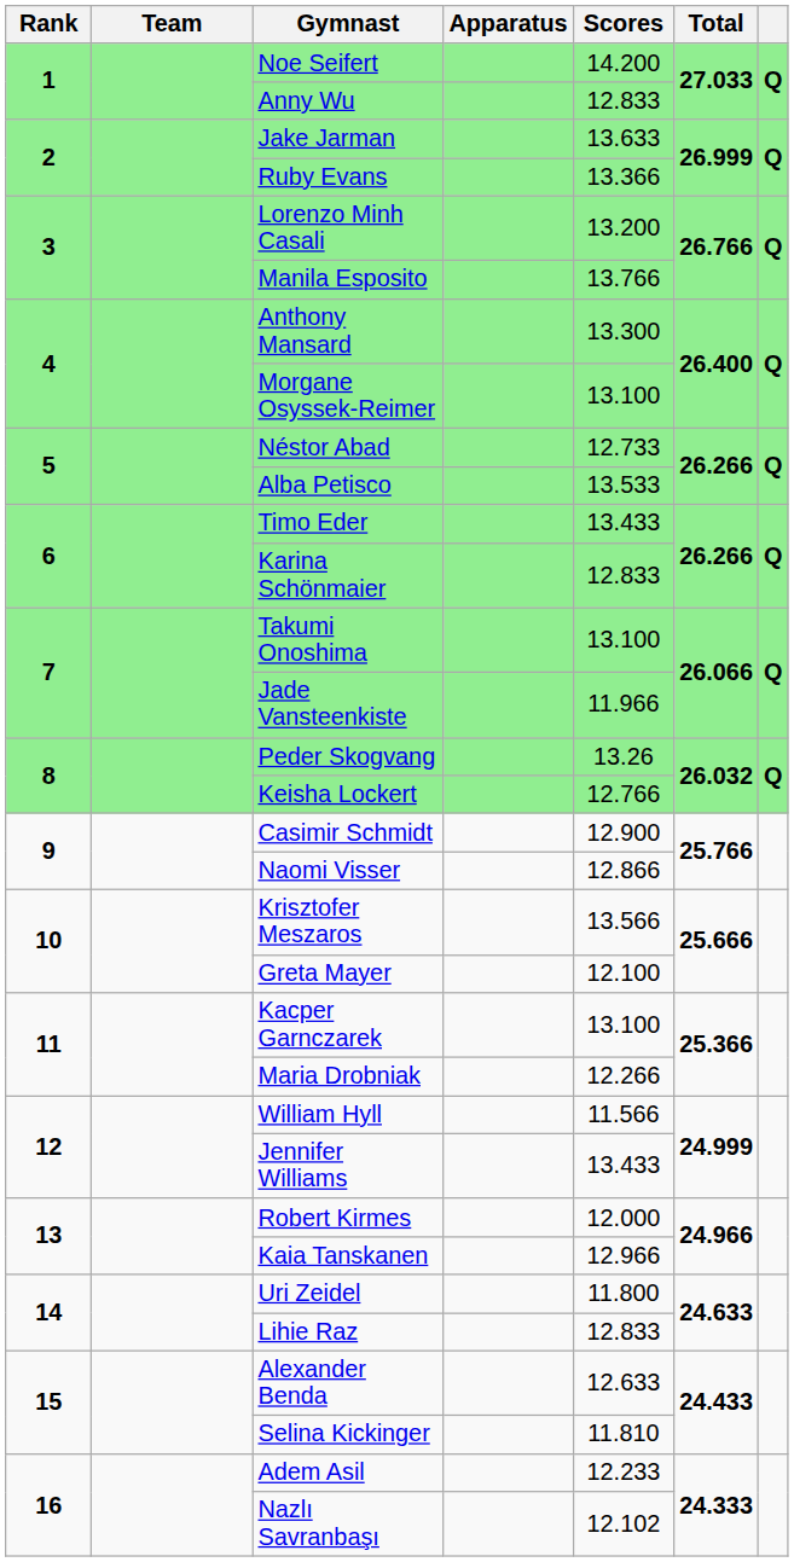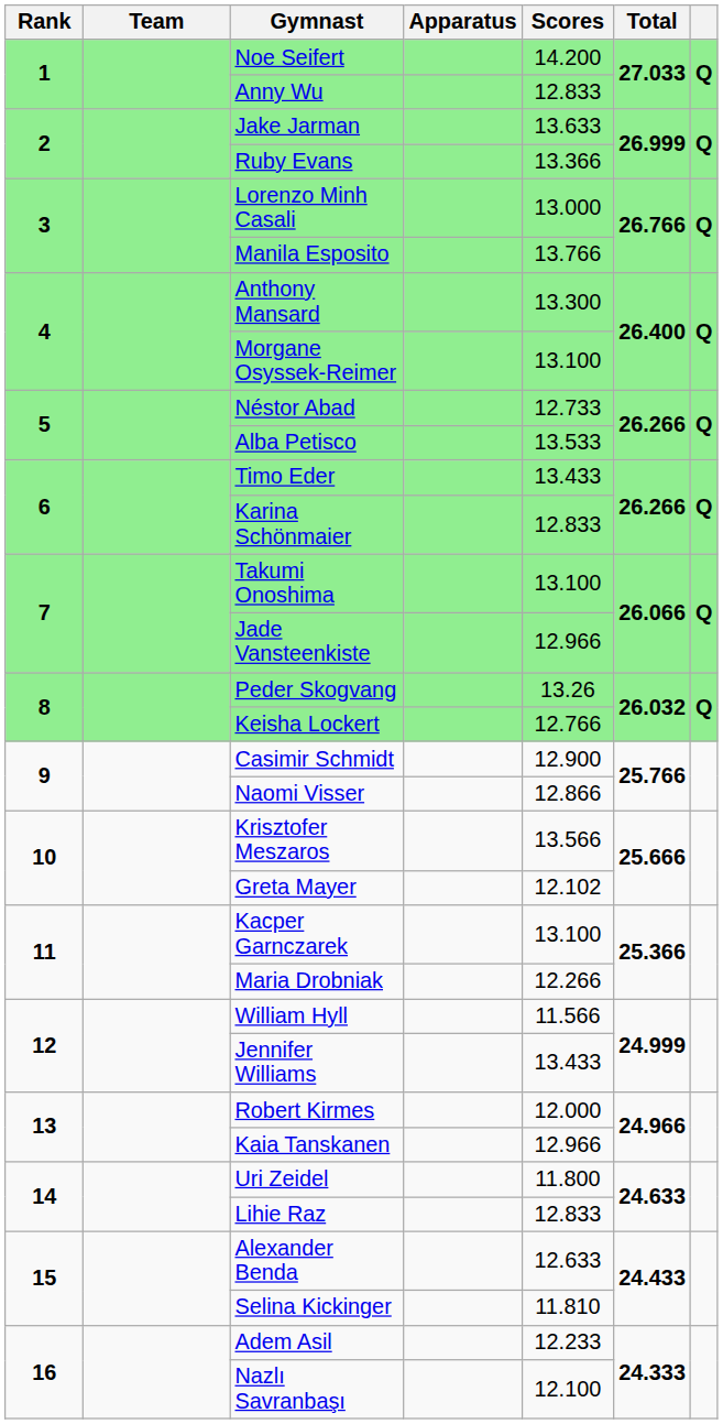 <table style="text-align:center;" class="wikitable sortable">
 <tr>
 <th scope="col" style="width:50px;">Rank</th>
 <th scope="col" style="width:100px;">Team</th>
 <th scope="col" style="width:120px;">Gymnast</th>
 <th scope="col" style="width:20px;">Apparatus</th>
 <th scope="col" style="width:60px;">Scores</th>
 <th>Total</th>
 <th><small></small></th>
 </tr>
 <tr bgcolor="lightgreen">
 <td rowspan="2"><strong>1</strong></td>
 <td rowspan="2" align="left"></td>
 <td align="left"><a href='#'>Noe Seifert</a></td>
 <td></td>
 <td>14.200</td>
 <td rowspan="2"><strong>27.033</strong></td>
 <td rowspan="2"><strong>Q</strong></td>
 </tr>
 <tr bgcolor="lightgreen">
 <td align="left"><a href='#'>Anny Wu</a></td>
 <td></td>
 <td>12.833</td>
 </tr>
 <tr bgcolor="lightgreen">
 <td rowspan="2"><strong>2</strong></td>
 <td rowspan="2" align="left"></td>
 <td align="left"><a href='#'>Jake Jarman</a></td>
 <td></td>
 <td>13.633</td>
 <td rowspan="2"><strong>26.999</strong></td>
 <td rowspan="2"><strong>Q</strong></td>
 </tr>
 <tr bgcolor="lightgreen">
 <td align="left"><a href='#'>Ruby Evans</a></td>
 <td></td>
 <td>13.366</td>
 </tr>
 <tr bgcolor="lightgreen">
 <td rowspan="2"><strong>3</strong></td>
 <td rowspan="2" align="left"></td>
 <td align="left"><a href='#'>Lorenzo Minh Casali</a></td>
 <td></td>
-<td>13.200</td>
+<td>13.000</td>
 <td rowspan="2"><strong>26.766</strong></td>
 <td rowspan="2"><strong>Q</strong></td>
 </tr>
 <tr bgcolor="lightgreen">
 <td align="left"><a href='#'>Manila Esposito</a></td>
 <td></td>
 <td>13.766</td>
 </tr>
 <tr bgcolor="lightgreen">
 <td rowspan="2"><strong>4</strong></td>
 <td rowspan="2" align="left"></td>
 <td align="left"><a href='#'>Anthony Mansard</a></td>
 <td></td>
 <td>13.300</td>
 <td rowspan="2"><strong>26.400</strong></td>
 <td rowspan="2"><strong>Q</strong></td>
 </tr>
 <tr bgcolor="lightgreen">
 <td align="left"><a href='#'>Morgane Osyssek-Reimer</a></td>
 <td></td>
 <td>13.100</td>
 </tr>
 <tr bgcolor="lightgreen">
 <td rowspan="2"><strong>5</strong></td>
 <td rowspan="2" align="left"></td>
 <td align="left"><a href='#'>Néstor Abad</a></td>
 <td></td>
 <td>12.733</td>
 <td rowspan="2"><strong>26.266</strong></td>
 <td rowspan="2"><strong>Q</strong></td>
 </tr>
 <tr bgcolor="lightgreen">
 <td align="left"><a href='#'>Alba Petisco</a></td>
 <td></td>
 <td>13.533</td>
 </tr>
 <tr bgcolor="lightgreen">
 <td rowspan="2"><strong>6</strong></td>
 <td rowspan="2" align="left"></td>
 <td align="left"><a href='#'>Timo Eder</a></td>
 <td></td>
 <td>13.433</td>
 <td rowspan="2"><strong>26.266</strong></td>
 <td rowspan="2"><strong>Q</strong></td>
 </tr>
 <tr bgcolor="lightgreen">
 <td align="left"><a href='#'>Karina Schönmaier</a></td>
 <td></td>
 <td>12.833</td>
 </tr>
 <tr bgcolor="lightgreen">
 <td rowspan="2"><strong>7</strong></td>
 <td rowspan="2" align="left"></td>
 <td align="left"><a href='#'>Takumi Onoshima</a></td>
 <td></td>
 <td>13.100</td>
 <td rowspan="2"><strong>26.066</strong></td>
 <td rowspan="2"><strong>Q</strong></td>
 </tr>
 <tr bgcolor="lightgreen">
 <td align="left"><a href='#'>Jade Vansteenkiste</a></td>
 <td></td>
-<td>11.966</td>
+<td>12.966</td>
 </tr>
 <tr bgcolor="lightgreen">
 <td rowspan="2"><strong>8</strong></td>
 <td rowspan="2" align="left"></td>
 <td align="left"><a href='#'>Peder Skogvang</a></td>
 <td></td>
 <td>13.26</td>
 <td rowspan="2"><strong>26.032</strong></td>
 <td rowspan="2"><strong>Q</strong></td>
 </tr>
 <tr bgcolor="lightgreen">
 <td align="left"><a href='#'>Keisha Lockert</a></td>
 <td></td>
 <td>12.766</td>
 </tr>
 <tr>
 <td rowspan="2"><strong>9</strong></td>
 <td rowspan="2" align="left"></td>
 <td align="left"><a href='#'>Casimir Schmidt</a></td>
 <td></td>
 <td>12.900</td>
 <td rowspan="2"><strong>25.766</strong></td>
 <td rowspan="2"></td>
 </tr>
 <tr>
 <td align="left"><a href='#'>Naomi Visser</a></td>
 <td></td>
 <td>12.866</td>
 </tr>
 <tr>
 <td rowspan="2"><strong>10</strong></td>
 <td rowspan="2" align="left"></td>
 <td align="left"><a href='#'>Krisztofer Meszaros</a></td>
 <td></td>
 <td>13.566</td>
 <td rowspan="2"><strong>25.666</strong></td>
 <td rowspan="2"></td>
 </tr>
 <tr>
 <td align="left"><a href='#'>Greta Mayer</a></td>
 <td></td>
-<td>12.100</td>
+<td>12.102</td>
 </tr>
 <tr>
 <td rowspan="2"><strong>11</strong></td>
 <td rowspan="2" align="left"></td>
 <td align="left"><a href='#'>Kacper Garnczarek</a></td>
 <td></td>
 <td>13.100</td>
 <td rowspan="2"><strong>25.366</strong></td>
 <td rowspan="2"></td>
 </tr>
 <tr>
 <td align="left"><a href='#'>Maria Drobniak</a></td>
 <td></td>
 <td>12.266</td>
 </tr>
 <tr>
 <td rowspan="2"><strong>12</strong></td>
 <td rowspan="2" align="left"></td>
 <td align="left"><a href='#'>William Hyll</a></td>
 <td></td>
 <td>11.566</td>
 <td rowspan="2"><strong>24.999</strong></td>
 <td rowspan="2"></td>
 </tr>
 <tr>
 <td align="left"><a href='#'>Jennifer Williams</a></td>
 <td></td>
 <td>13.433</td>
 </tr>
 <tr>
 <td rowspan="2"><strong>13</strong></td>
 <td rowspan="2" align="left"></td>
 <td align="left"><a href='#'>Robert Kirmes</a></td>
 <td></td>
 <td>12.000</td>
 <td rowspan="2"><strong>24.966</strong></td>
 <td rowspan="2"></td>
 </tr>
 <tr>
 <td align="left"><a href='#'>Kaia Tanskanen</a></td>
 <td></td>
 <td>12.966</td>
 </tr>
 <tr>
 <td rowspan="2"><strong>14</strong></td>
 <td rowspan="2" align="left"></td>
 <td align="left"><a href='#'>Uri Zeidel</a></td>
 <td></td>
 <td>11.800</td>
 <td rowspan="2"><strong>24.633</strong></td>
 <td rowspan="2"></td>
 </tr>
 <tr>
 <td align="left"><a href='#'>Lihie Raz</a></td>
 <td></td>
 <td>12.833</td>
 </tr>
 <tr>
 <td rowspan="2"><strong>15</strong></td>
 <td rowspan="2" align="left"></td>
 <td align="left"><a href='#'>Alexander Benda</a></td>
 <td></td>
 <td>12.633</td>
 <td rowspan="2"><strong>24.433</strong></td>
 <td rowspan="2"></td>
 </tr>
 <tr>
 <td align="left"><a href='#'>Selina Kickinger</a></td>
 <td></td>
 <td>11.810</td>
 </tr>
 <tr>
 <td rowspan="2"><strong>16</strong></td>
 <td rowspan="2" align="left"></td>
 <td align="left"><a href='#'>Adem Asil</a></td>
 <td></td>
 <td>12.233</td>
 <td rowspan="2"><strong>24.333</strong></td>
 <td rowspan="2"></td>
 </tr>
 <tr>
 <td align="left"><a href='#'>Nazlı Savranbaşı</a></td>
 <td></td>
-<td>12.102</td>
+<td>12.100</td>
 </tr>
 </table>
